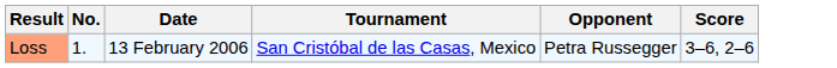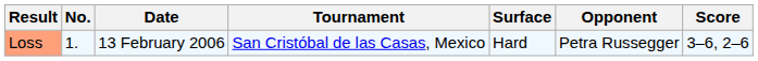 <table class="sortable wikitable" style=font-size:97%>
 <tr>
 <th>Result</th>
 <th>No.</th>
 <th>Date</th>
 <th>Tournament</th>
+<th>Surface</th>
 <th>Opponent</th>
 <th>Score</th>
 </tr>
 <tr style="background:#f0f8ff;">
 <td style="background:#ffa07a;">Loss</td>
 <td>1.</td>
 <td>13 February 2006</td>
 <td><a href='#'>San Cristóbal de las Casas</a>, Mexico</td>
+<td>Hard</td>
 <td> Petra Russegger</td>
 <td>3–6, 2–6</td>
 </tr>
 </table>
